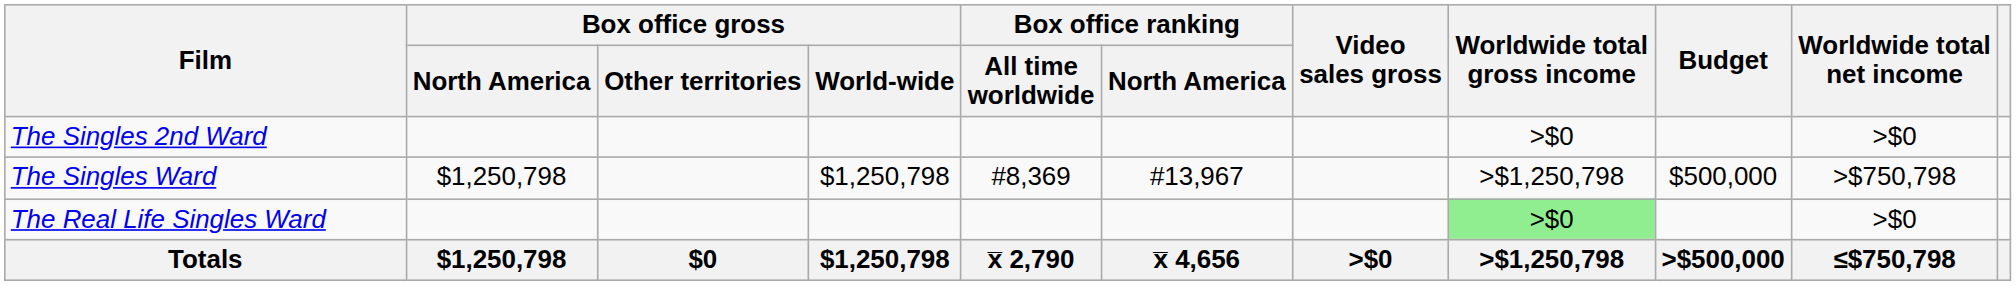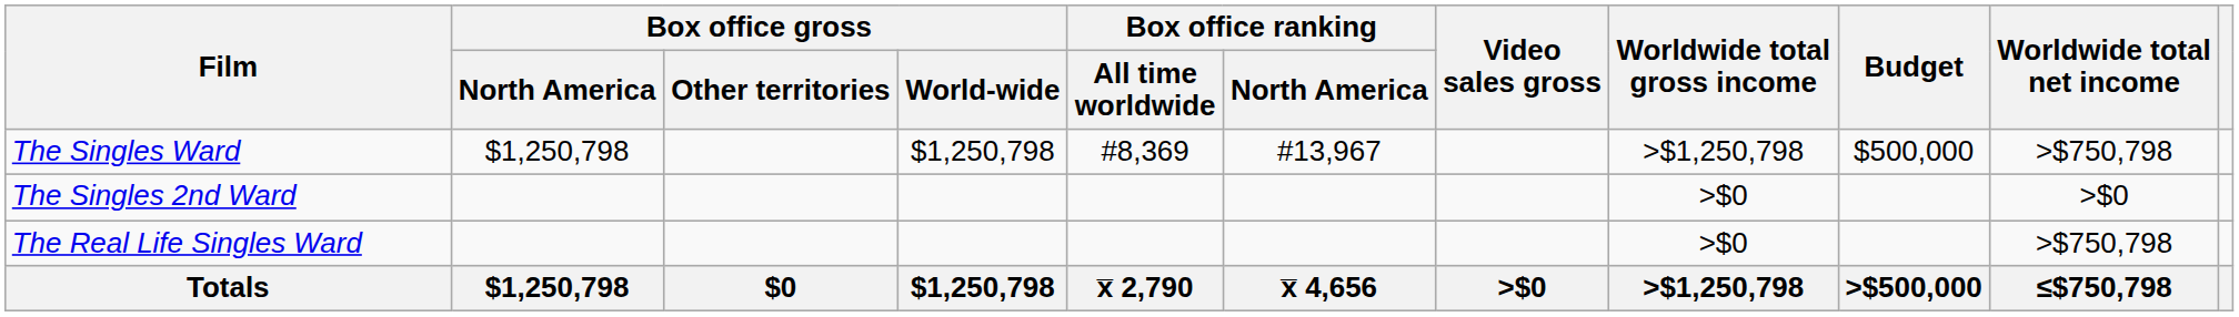 <table class="wikitable" width=98% border="1" style="text-align: center;">
 <tr>
 <th rowspan="2" style="width:20%;">Film</th>
 <th colspan="3">Box office gross</th>
 <th colspan="2">Box office ranking</th>
 <th rowspan="2">Video <br>sales gross</th>
 <th rowspan="2">Worldwide total<br>gross income</th>
 <th rowspan="2">Budget</th>
 <th rowspan="2">Worldwide total<br>net income</th>
 <th rowspan="2"></th>
 </tr>
 <tr>
 <th>North America</th>
 <th>Other territories</th>
 <th>World-wide</th>
 <th>All time <br>worldwide</th>
 <th>North America</th>
 </tr>
 <tr>
+<td style="text-align: left;"><em><a href='#'>The Singles Ward</a></em></td>
+<td>$1,250,798</td>
+<td></td>
+<td>$1,250,798</td>
+<td>#8,369</td>
+<td>#13,967</td>
+<td></td>
+<td>>$1,250,798</td>
+<td>$500,000</td>
+<td>>$750,798</td>
+<td></td>
+</tr>
+<tr>
 <td style="text-align: left;"><em><a href='#'>The Singles 2nd Ward</a></em></td>
 <td></td>
 <td></td>
 <td></td>
 <td></td>
 <td></td>
 <td></td>
 <td>>$0</td>
 <td></td>
 <td>>$0</td>
 <td></td>
 </tr>
 <tr>
-<td style="text-align: left;"><em><a href='#'>The Singles Ward</a></em></td>
-<td>$1,250,798</td>
-<td></td>
-<td>$1,250,798</td>
-<td>#8,369</td>
-<td>#13,967</td>
-<td></td>
-<td>>$1,250,798</td>
-<td>$500,000</td>
-<td>>$750,798</td>
-<td></td>
-</tr>
-<tr>
 <td style="text-align: left;"><em><a href='#'>The Real Life Singles Ward</a></em></td>
 <td></td>
 <td></td>
 <td></td>
 <td></td>
 <td></td>
 <td></td>
-<td style="background: lightgreen;">>$0</td>
+<td>>$0</td>
 <td></td>
-<td>>$0</td>
+<td>>$750,798</td>
 <td></td>
 </tr>
 <tr>
 <th>Totals</th>
 <th>$1,250,798</th>
 <th>$0</th>
 <th>$1,250,798</th>
 <th>x̅ 2,790</th>
 <th>x̅ 4,656</th>
 <th>>$0</th>
 <th>>$1,250,798</th>
 <th>>$500,000</th>
 <th>≤$750,798</th>
 <th></th>
 </tr>
 </table>
